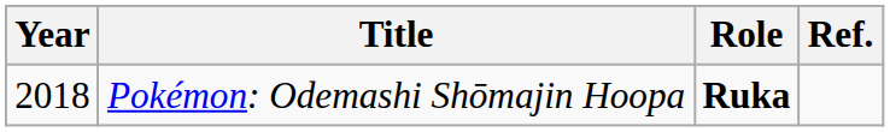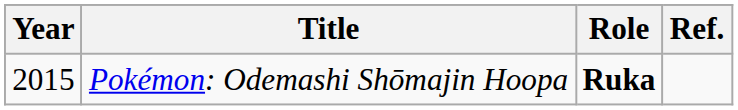 <table class="wikitable sortable plainrowheaders">
 <tr>
 <th scope="col">Year</th>
 <th scope="col">Title</th>
 <th scope="col">Role</th>
 <th scope="col" class="unsortable">Ref.</th>
 </tr>
 <tr>
-<td>2018</td>
+<td>2015</td>
 <td><em><a href='#'>Pokémon</a>: Odemashi Shōmajin Hoopa</em></td>
 <td><strong>Ruka</strong></td>
 <td></td>
 </tr>
 </table>
